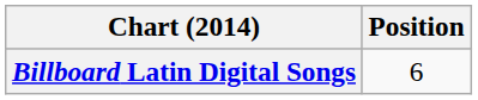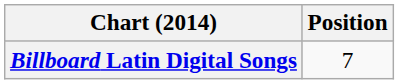 <table class="wikitable plainrowheaders">
 <tr>
 <th>Chart (2014)</th>
 <th>Position</th>
 </tr>
 <tr>
 <th scope="row"><a href='#'><em>Billboard</em> Latin Digital Songs</a></th>
-<td align="center">6</td>
+<td align="center">7</td>
 </tr>
 </table>
